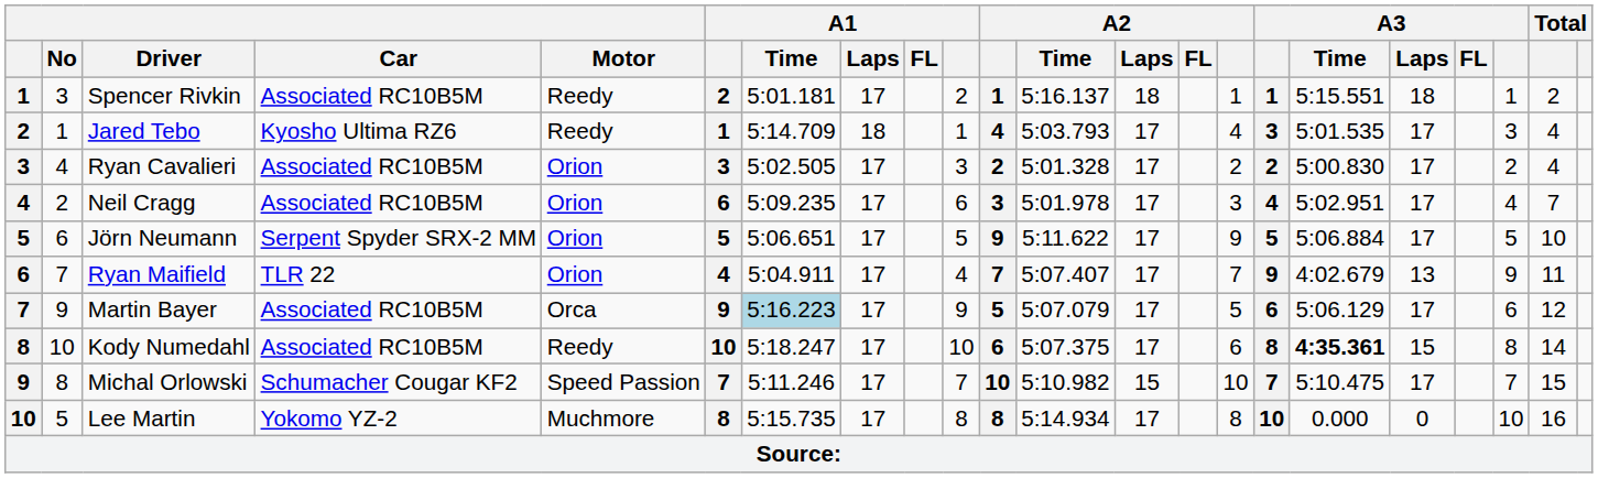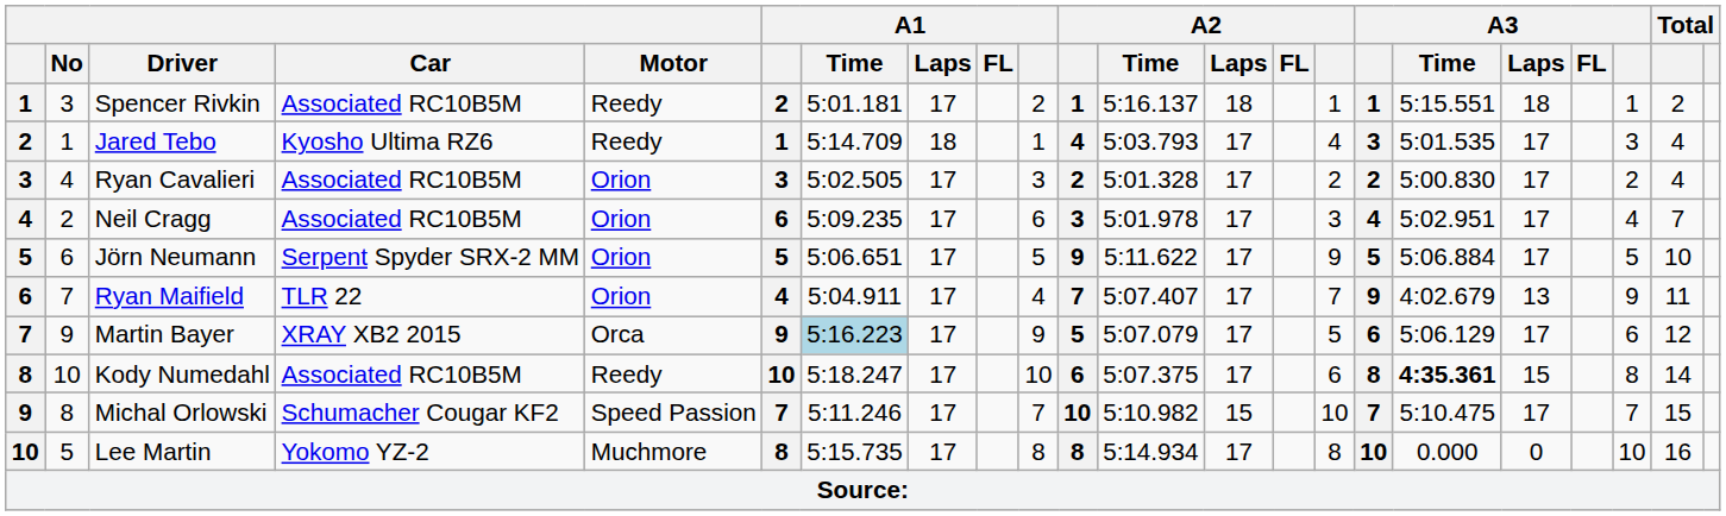 <table class="wikitable" style="font-size:85%;">
 <tr>
 <th colspan="5"></th>
 <th colspan="5" style="text-align:center;">A1</th>
 <th colspan="5" style="text-align:center;">A2</th>
 <th colspan="5" style="text-align:center;">A3</th>
 <th colspan="2" style="text-align:center;">Total</th>
 </tr>
 <tr>
 <th style="text-align:center;"></th>
 <th style="text-align:center;">No</th>
 <th style="text-align:center;">Driver</th>
 <th style="text-align:center;">Car</th>
 <th style="text-align:center;">Motor</th>
 <th style="text-align:center;"></th>
 <th style="text-align:center;">Time</th>
 <th style="text-align:center;">Laps</th>
 <th style="text-align:center;">FL</th>
 <th style="text-align:center;"></th>
 <th style="text-align:center;"></th>
 <th style="text-align:center;">Time</th>
 <th style="text-align:center;">Laps</th>
 <th style="text-align:center;">FL</th>
 <th style="text-align:center;"></th>
 <th style="text-align:center;"></th>
 <th style="text-align:center;">Time</th>
 <th style="text-align:center;">Laps</th>
 <th style="text-align:center;">FL</th>
 <th style="text-align:center;"></th>
 <th style="text-align:center;"></th>
 <th style="text-align:center;"></th>
 </tr>
 <tr>
 <th style="text-align:center;">1</th>
 <td style="text-align:center;">3</td>
 <td> Spencer Rivkin</td>
 <td><a href='#'>Associated</a> RC10B5M</td>
 <td>Reedy</td>
 <th style="text-align:center;">2</th>
 <td style="text-align:center;">5:01.181</td>
 <td style="text-align:center;">17</td>
 <td style="text-align:center;"></td>
 <td style="text-align:center;">2</td>
 <th style="text-align:center;">1</th>
 <td style="text-align:center;">5:16.137</td>
 <td style="text-align:center;">18</td>
 <td style="text-align:center;"></td>
 <td style="text-align:center;">1</td>
 <th style="text-align:center;">1</th>
 <td style="text-align:center;">5:15.551</td>
 <td style="text-align:center;">18</td>
 <td style="text-align:center;"></td>
 <td style="text-align:center;">1</td>
 <td style="text-align:center;">2</td>
 <td style="text-align:center;"></td>
 </tr>
 <tr>
 <th style="text-align:center;">2</th>
 <td style="text-align:center;">1</td>
 <td> <a href='#'>Jared Tebo</a></td>
 <td><a href='#'>Kyosho</a> Ultima RZ6</td>
 <td>Reedy</td>
 <th style="text-align:center;">1</th>
 <td style="text-align:center;">5:14.709</td>
 <td style="text-align:center;">18</td>
 <td style="text-align:center;"></td>
 <td style="text-align:center;">1</td>
 <th style="text-align:center;">4</th>
 <td style="text-align:center;">5:03.793</td>
 <td style="text-align:center;">17</td>
 <td style="text-align:center;"></td>
 <td style="text-align:center;">4</td>
 <th style="text-align:center;">3</th>
 <td style="text-align:center;">5:01.535</td>
 <td style="text-align:center;">17</td>
 <td style="text-align:center;"></td>
 <td style="text-align:center;">3</td>
 <td style="text-align:center;">4</td>
 <td style="text-align:center;"></td>
 </tr>
 <tr>
 <th style="text-align:center;">3</th>
 <td style="text-align:center;">4</td>
 <td> Ryan Cavalieri</td>
 <td><a href='#'>Associated</a> RC10B5M</td>
 <td><a href='#'>Orion</a></td>
 <th style="text-align:center;">3</th>
 <td style="text-align:center;">5:02.505</td>
 <td style="text-align:center;">17</td>
 <td style="text-align:center;"></td>
 <td style="text-align:center;">3</td>
 <th style="text-align:center;">2</th>
 <td style="text-align:center;">5:01.328</td>
 <td style="text-align:center;">17</td>
 <td style="text-align:center;"></td>
 <td style="text-align:center;">2</td>
 <th style="text-align:center;">2</th>
 <td style="text-align:center;">5:00.830</td>
 <td style="text-align:center;">17</td>
 <td style="text-align:center;"></td>
 <td style="text-align:center;">2</td>
 <td style="text-align:center;">4</td>
 <td style="text-align:center;"></td>
 </tr>
 <tr>
 <th style="text-align:center;">4</th>
 <td style="text-align:center;">2</td>
 <td> Neil Cragg</td>
 <td><a href='#'>Associated</a> RC10B5M</td>
 <td><a href='#'>Orion</a></td>
 <th style="text-align:center;">6</th>
 <td style="text-align:center;">5:09.235</td>
 <td style="text-align:center;">17</td>
 <td style="text-align:center;"></td>
 <td style="text-align:center;">6</td>
 <th style="text-align:center;">3</th>
 <td style="text-align:center;">5:01.978</td>
 <td style="text-align:center;">17</td>
 <td style="text-align:center;"></td>
 <td style="text-align:center;">3</td>
 <th style="text-align:center;">4</th>
 <td style="text-align:center;">5:02.951</td>
 <td style="text-align:center;">17</td>
 <td style="text-align:center;"></td>
 <td style="text-align:center;">4</td>
 <td style="text-align:center;">7</td>
 <td style="text-align:center;"></td>
 </tr>
 <tr>
 <th style="text-align:center;">5</th>
 <td style="text-align:center;">6</td>
 <td> Jörn Neumann</td>
 <td><a href='#'>Serpent</a> Spyder SRX-2 MM</td>
 <td><a href='#'>Orion</a></td>
 <th style="text-align:center;">5</th>
 <td style="text-align:center;">5:06.651</td>
 <td style="text-align:center;">17</td>
 <td style="text-align:center;"></td>
 <td style="text-align:center;">5</td>
 <th style="text-align:center;">9</th>
 <td style="text-align:center;">5:11.622</td>
 <td style="text-align:center;">17</td>
 <td style="text-align:center;"></td>
 <td style="text-align:center;">9</td>
 <th style="text-align:center;">5</th>
 <td style="text-align:center;">5:06.884</td>
 <td style="text-align:center;">17</td>
 <td style="text-align:center;"></td>
 <td style="text-align:center;">5</td>
 <td style="text-align:center;">10</td>
 <td style="text-align:center;"></td>
 </tr>
 <tr>
 <th style="text-align:center;">6</th>
 <td style="text-align:center;">7</td>
 <td> <a href='#'>Ryan Maifield</a></td>
 <td><a href='#'>TLR</a> 22</td>
 <td><a href='#'>Orion</a></td>
 <th style="text-align:center;">4</th>
 <td style="text-align:center;">5:04.911</td>
 <td style="text-align:center;">17</td>
 <td style="text-align:center;"></td>
 <td style="text-align:center;">4</td>
 <th style="text-align:center;">7</th>
 <td style="text-align:center;">5:07.407</td>
 <td style="text-align:center;">17</td>
 <td style="text-align:center;"></td>
 <td style="text-align:center;">7</td>
 <th style="text-align:center;">9</th>
 <td style="text-align:center;">4:02.679</td>
 <td style="text-align:center;">13</td>
 <td style="text-align:center;"></td>
 <td style="text-align:center;">9</td>
 <td style="text-align:center;">11</td>
 <td style="text-align:center;"></td>
 </tr>
 <tr>
 <th style="text-align:center;">7</th>
 <td style="text-align:center;">9</td>
 <td> Martin Bayer</td>
-<td><a href='#'>Associated</a> RC10B5M</td>
+<td><a href='#'>XRAY</a> XB2 2015</td>
 <td>Orca</td>
 <th style="text-align:center;">9</th>
 <td style="background: lightblue; text-align:center;">5:16.223</td>
 <td style="text-align:center;">17</td>
 <td style="text-align:center;"></td>
 <td style="text-align:center;">9</td>
 <th style="text-align:center;">5</th>
 <td style="text-align:center;">5:07.079</td>
 <td style="text-align:center;">17</td>
 <td style="text-align:center;"></td>
 <td style="text-align:center;">5</td>
 <th style="text-align:center;">6</th>
 <td style="text-align:center;">5:06.129</td>
 <td style="text-align:center;">17</td>
 <td style="text-align:center;"></td>
 <td style="text-align:center;">6</td>
 <td style="text-align:center;">12</td>
 <td style="text-align:center;"></td>
 </tr>
 <tr>
 <th style="text-align:center;">8</th>
 <td style="text-align:center;">10</td>
 <td> Kody Numedahl</td>
 <td><a href='#'>Associated</a> RC10B5M</td>
 <td>Reedy</td>
 <th style="text-align:center;">10</th>
 <td style="text-align:center;">5:18.247</td>
 <td style="text-align:center;">17</td>
 <td style="text-align:center;"></td>
 <td style="text-align:center;">10</td>
 <th style="text-align:center;">6</th>
 <td style="text-align:center;">5:07.375</td>
 <td style="text-align:center;">17</td>
 <td style="text-align:center;"></td>
 <td style="text-align:center;">6</td>
 <th style="text-align:center;">8</th>
 <td style="text-align:center;"><strong>4:35.361</strong></td>
 <td style="text-align:center;">15</td>
 <td style="text-align:center;"></td>
 <td style="text-align:center;">8</td>
 <td style="text-align:center;">14</td>
 <td style="text-align:center;"></td>
 </tr>
 <tr>
 <th style="text-align:center;">9</th>
 <td style="text-align:center;">8</td>
 <td> Michal Orlowski</td>
 <td><a href='#'>Schumacher</a> Cougar KF2</td>
 <td>Speed Passion</td>
 <th style="text-align:center;">7</th>
 <td style="text-align:center;">5:11.246</td>
 <td style="text-align:center;">17</td>
 <td style="text-align:center;"></td>
 <td style="text-align:center;">7</td>
 <th style="text-align:center;">10</th>
 <td style="text-align:center;">5:10.982</td>
 <td style="text-align:center;">15</td>
 <td style="text-align:center;"></td>
 <td style="text-align:center;">10</td>
 <th style="text-align:center;">7</th>
 <td style="text-align:center;">5:10.475</td>
 <td style="text-align:center;">17</td>
 <td style="text-align:center;"></td>
 <td style="text-align:center;">7</td>
 <td style="text-align:center;">15</td>
 <td style="text-align:center;"></td>
 </tr>
 <tr>
 <th style="text-align:center;">10</th>
 <td style="text-align:center;">5</td>
 <td> Lee Martin</td>
 <td><a href='#'>Yokomo</a> YZ-2</td>
 <td>Muchmore</td>
 <th style="text-align:center;">8</th>
 <td style="text-align:center;">5:15.735</td>
 <td style="text-align:center;">17</td>
 <td style="text-align:center;"></td>
 <td style="text-align:center;">8</td>
 <th style="text-align:center;">8</th>
 <td style="text-align:center;">5:14.934</td>
 <td style="text-align:center;">17</td>
 <td style="text-align:center;"></td>
 <td style="text-align:center;">8</td>
 <th style="text-align:center;">10</th>
 <td style="text-align:center;">0.000</td>
 <td style="text-align:center;">0</td>
 <td style="text-align:center;"></td>
 <td style="text-align:center;">10</td>
 <td style="text-align:center;">16</td>
 <td style="text-align:center;"></td>
 </tr>
 <tr>
 <th style="background:#f2f3f4;" colspan="22">Source:</th>
 </tr>
 </table>
